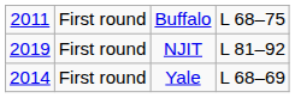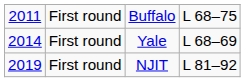 <table class="wikitable">
 <tr align="center">
 <td><a href='#'>2011</a></td>
 <td>First round</td>
 <td><a href='#'>Buffalo</a></td>
 <td>L 68–75</td>
 </tr>
 <tr align="center">
+<td><a href='#'>2014</a></td>
+<td>First round</td>
+<td><a href='#'>Yale</a></td>
+<td>L 68–69</td>
+</tr>
+<tr align="center">
 <td><a href='#'>2019</a></td>
 <td>First round</td>
 <td><a href='#'>NJIT</a></td>
 <td>L 81–92</td>
 </tr>
-<tr align="center">
-<td><a href='#'>2014</a></td>
-<td>First round</td>
-<td><a href='#'>Yale</a></td>
-<td>L 68–69</td>
-</tr>
 </table>
